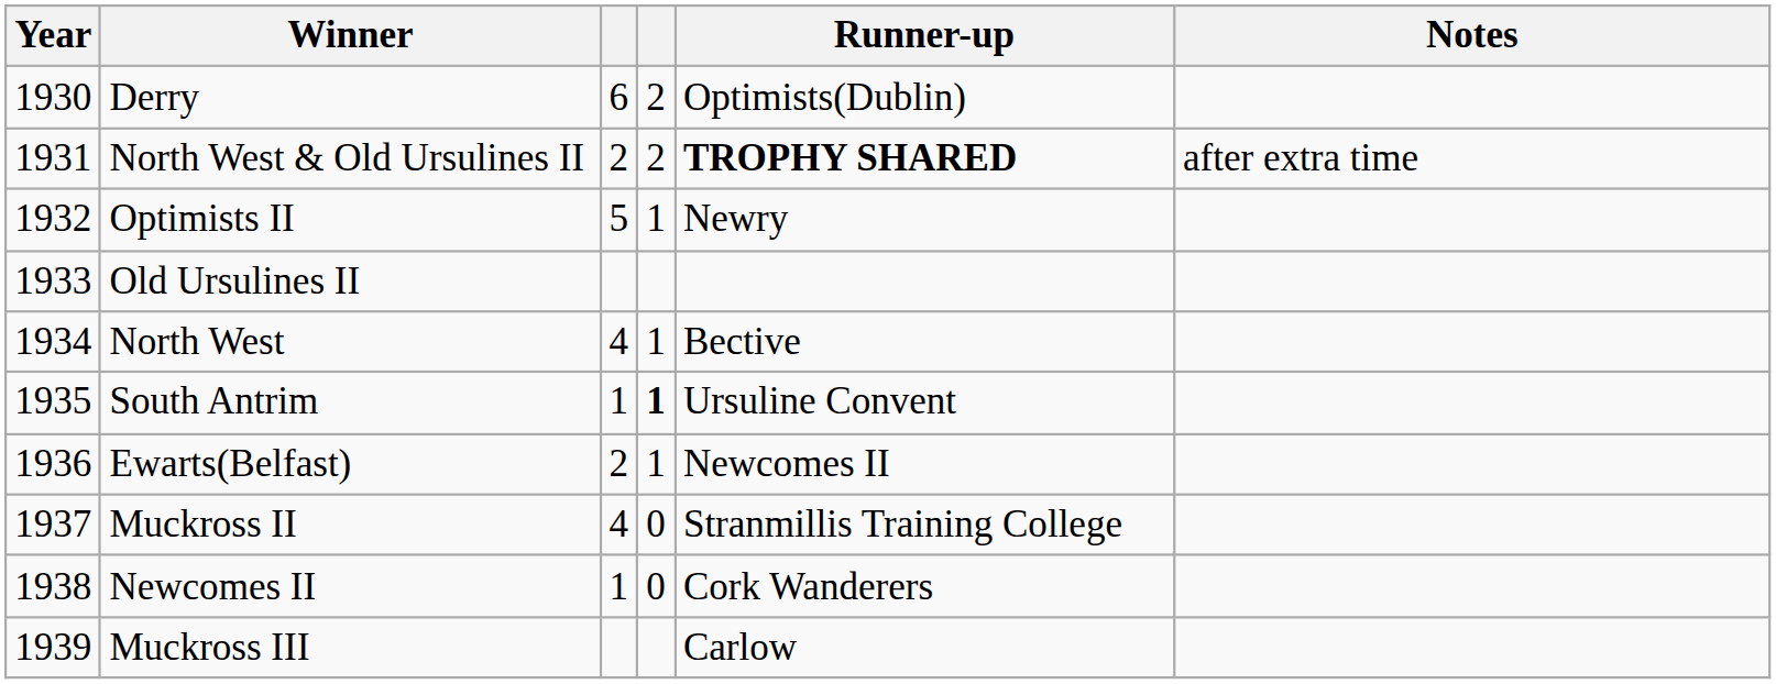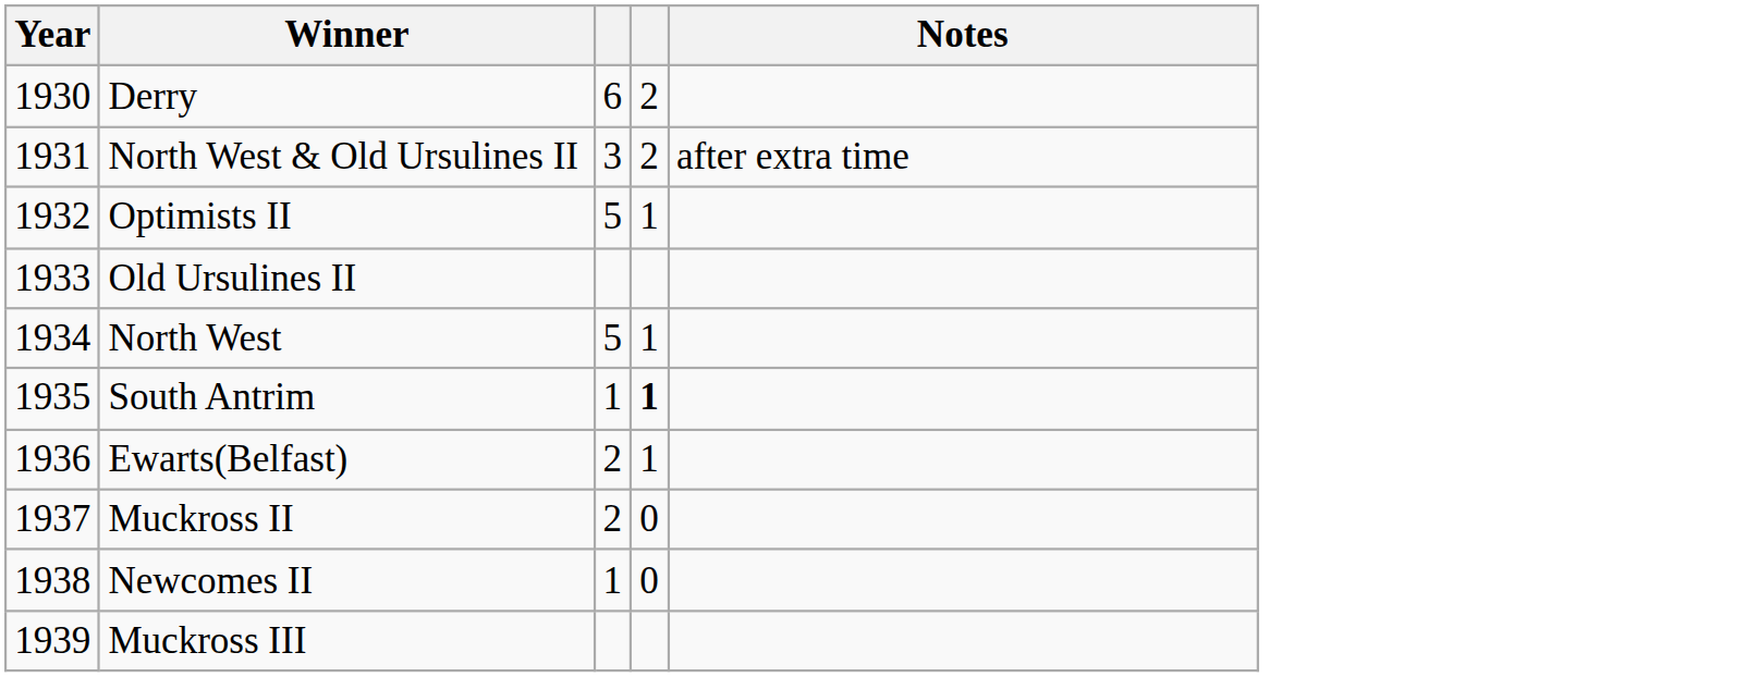 <table class="wikitable">
 <tr>
 <th>Year</th>
 <th>Winner</th>
 <th></th>
 <th></th>
-<th>Runner-up</th>
 <th>Notes</th>
 </tr>
 <tr>
 <td align="center">1930</td>
 <td width=200>Derry</td>
 <td align="center">6</td>
 <td align="center">2</td>
-<td width=200>Optimists(Dublin)</td>
 <td width=240></td>
 </tr>
 <tr>
 <td align="center">1931</td>
 <td>North West & Old Ursulines II</td>
+<td align="center">3</td>
 <td align="center">2</td>
-<td align="center">2</td>
-<td><strong>TROPHY SHARED</strong></td>
 <td>after extra time</td>
 </tr>
 <tr>
 <td align="center">1932</td>
 <td>Optimists II</td>
 <td align="center">5</td>
 <td align="center">1</td>
-<td>Newry</td>
 <td></td>
 </tr>
 <tr>
 <td align="center">1933</td>
 <td>Old Ursulines II</td>
 <td align="center"></td>
 <td align="center"></td>
 <td></td>
-<td></td>
 </tr>
 <tr>
 <td align="center">1934</td>
 <td>North West</td>
-<td align="center">4</td>
+<td align="center">5</td>
 <td align="center">1</td>
-<td>Bective</td>
 <td></td>
 </tr>
 <tr>
 <td align="center">1935</td>
 <td>South Antrim</td>
 <td align="center">1</td>
 <td align="center"><strong>1</strong></td>
-<td>Ursuline Convent</td>
 <td></td>
 </tr>
 <tr>
 <td align="center">1936</td>
 <td>Ewarts(Belfast)</td>
 <td align="center">2</td>
 <td align="center">1</td>
-<td>Newcomes II</td>
 <td></td>
 </tr>
 <tr>
 <td align="center">1937</td>
 <td>Muckross II</td>
-<td align="center">4</td>
+<td align="center">2</td>
 <td align="center">0</td>
-<td>Stranmillis Training College</td>
 <td></td>
 </tr>
 <tr>
 <td align="center">1938</td>
 <td>Newcomes II</td>
 <td align="center">1</td>
 <td align="center">0</td>
-<td>Cork Wanderers</td>
 <td></td>
 </tr>
 <tr>
 <td align="center">1939</td>
 <td>Muckross III</td>
 <td align="center"></td>
 <td align="center"></td>
-<td>Carlow</td>
 <td></td>
 </tr>
 </table>
